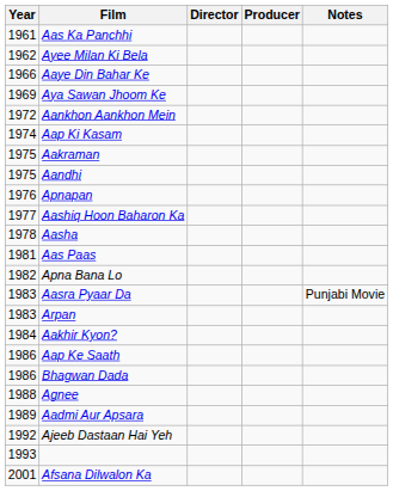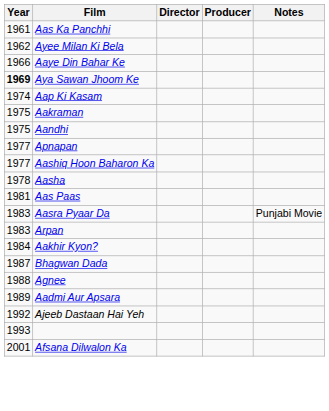 <table class="wikitable">
 <tr>
 <th>Year</th>
 <th>Film</th>
 <th>Director</th>
 <th>Producer</th>
 <th>Notes</th>
 </tr>
 <tr>
 <td style="text-align:center;">1961</td>
 <td><em><a href='#'>Aas Ka Panchhi</a></em></td>
 <td></td>
 <td></td>
 <td></td>
 </tr>
 <tr>
 <td style="text-align:center;">1962</td>
 <td><em><a href='#'>Ayee Milan Ki Bela</a></em></td>
 <td></td>
 <td></td>
 <td></td>
 </tr>
 <tr>
 <td style="text-align:center;">1966</td>
 <td><em><a href='#'>Aaye Din Bahar Ke</a></em></td>
 <td></td>
 <td></td>
 <td></td>
 </tr>
 <tr>
-<td style="text-align:center;">1969</td>
+<td style="text-align:center;"><strong>1969</strong></td>
 <td><em><a href='#'>Aya Sawan Jhoom Ke</a></em></td>
-<td></td>
-<td></td>
-<td></td>
-</tr>
-<tr>
-<td style="text-align:center;">1972</td>
-<td><em><a href='#'>Aankhon Aankhon Mein</a></em></td>
 <td></td>
 <td></td>
 <td></td>
 </tr>
 <tr>
 <td style="text-align:center;">1974</td>
 <td><em><a href='#'>Aap Ki Kasam</a></em></td>
 <td></td>
 <td></td>
 <td></td>
 </tr>
 <tr>
 <td style="text-align:center;">1975</td>
 <td><em><a href='#'>Aakraman</a></em></td>
 <td></td>
 <td></td>
 <td></td>
 </tr>
 <tr>
 <td style="text-align:center;">1975</td>
 <td><em><a href='#'>Aandhi</a></em></td>
 <td></td>
 <td></td>
 <td></td>
 </tr>
 <tr>
-<td style="text-align:center;">1976</td>
+<td style="text-align:center;">1977</td>
 <td><em><a href='#'>Apnapan</a></em></td>
 <td></td>
 <td></td>
 <td></td>
 </tr>
 <tr>
 <td style="text-align:center;">1977</td>
 <td><em><a href='#'>Aashiq Hoon Baharon Ka</a></em></td>
 <td></td>
 <td></td>
 <td></td>
 </tr>
 <tr>
 <td style="text-align:center;">1978</td>
 <td><em><a href='#'>Aasha</a></em></td>
 <td></td>
 <td></td>
 <td></td>
 </tr>
 <tr>
 <td style="text-align:center;">1981</td>
 <td><em><a href='#'>Aas Paas</a></em></td>
 <td></td>
 <td></td>
 <td></td>
 </tr>
 <tr>
-<td style="text-align:center;">1982</td>
-<td><em>Apna Bana Lo</em></td>
-<td></td>
-<td></td>
-<td></td>
-</tr>
-<tr>
 <td style="text-align:center;">1983</td>
 <td><em><a href='#'>Aasra Pyaar Da</a></em></td>
 <td></td>
 <td></td>
 <td>Punjabi Movie  </td>
 </tr>
 <tr>
 <td style="text-align:center;">1983</td>
 <td><em><a href='#'>Arpan</a></em></td>
 <td></td>
 <td></td>
 <td></td>
 </tr>
 <tr>
 <td style="text-align:center;">1984</td>
 <td><em><a href='#'>Aakhir Kyon?</a></em></td>
 <td></td>
 <td></td>
 <td></td>
 </tr>
 <tr>
-<td style="text-align:center;">1986</td>
-<td><em><a href='#'>Aap Ke Saath</a></em></td>
-<td></td>
-<td></td>
-<td></td>
-</tr>
-<tr>
-<td style="text-align:center;">1986</td>
+<td style="text-align:center;">1987</td>
 <td><em><a href='#'>Bhagwan Dada</a></em></td>
 <td></td>
 <td></td>
 <td></td>
 </tr>
 <tr>
 <td style="text-align:center;">1988</td>
 <td><em><a href='#'>Agnee</a></em></td>
 <td></td>
 <td></td>
 <td></td>
 </tr>
 <tr>
 <td style="text-align:center;">1989</td>
 <td><em><a href='#'>Aadmi Aur Apsara</a></em></td>
 <td></td>
 <td></td>
 <td></td>
 </tr>
 <tr>
 <td style="text-align:center;">1992</td>
 <td><em>Ajeeb Dastaan Hai Yeh</em></td>
 <td></td>
 <td></td>
 <td></td>
 </tr>
 <tr>
 <td style="text-align:center;">1993</td>
 <td></td>
 <td></td>
 <td></td>
 <td></td>
 </tr>
 <tr>
 <td style="text-align:center;">2001</td>
 <td><em><a href='#'>Afsana Dilwalon Ka</a></em></td>
 <td></td>
 <td></td>
 <td></td>
 </tr>
 </table>
